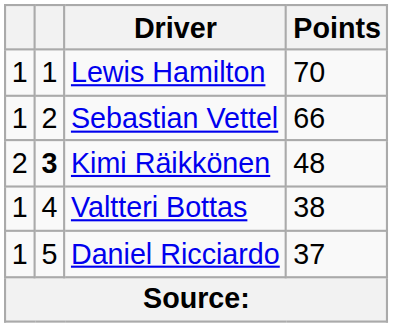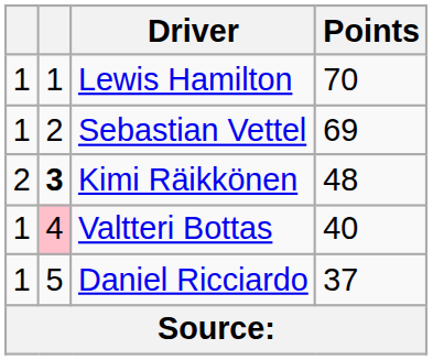 <table class="wikitable" style="font-size: 85%;">
 <tr>
 <th></th>
 <th></th>
 <th>Driver</th>
 <th>Points</th>
 </tr>
 <tr>
 <td align="left"> 1</td>
 <td align="center">1</td>
 <td data-sort-value="HAM"> <a href='#'>Lewis Hamilton</a></td>
 <td align="left">70</td>
 </tr>
 <tr>
 <td align="left"> 1</td>
 <td align="center">2</td>
 <td data-sort-value="VET"> <a href='#'>Sebastian Vettel</a></td>
-<td align="left">66</td>
+<td align="left">69</td>
 </tr>
 <tr>
 <td align="left"> 2</td>
 <td align="center"><strong>3</strong></td>
 <td data-sort-value="RAI"> <a href='#'>Kimi Räikkönen</a></td>
 <td align="left">48</td>
 </tr>
 <tr>
 <td align="left"> 1</td>
-<td align="center">4</td>
+<td align="center" style="background: pink;">4</td>
 <td data-sort-value="BOT"> <a href='#'>Valtteri Bottas</a></td>
-<td align="left">38</td>
+<td align="left">40</td>
 </tr>
 <tr>
 <td align="left"> 1</td>
 <td align="center">5</td>
 <td data-sort-value="RIC"> <a href='#'>Daniel Ricciardo</a></td>
 <td align="left">37</td>
 </tr>
 <tr>
 <th colspan="4">Source:</th>
 </tr>
 </table>
